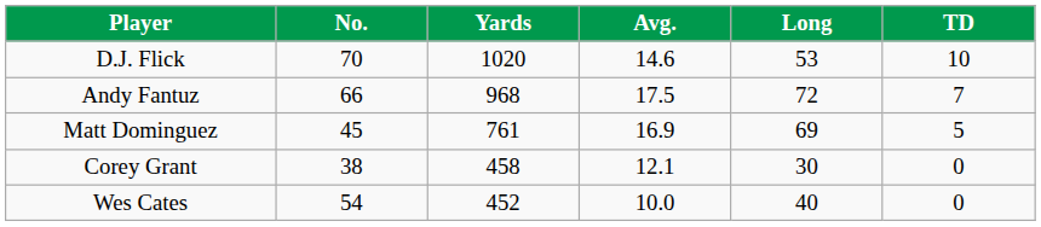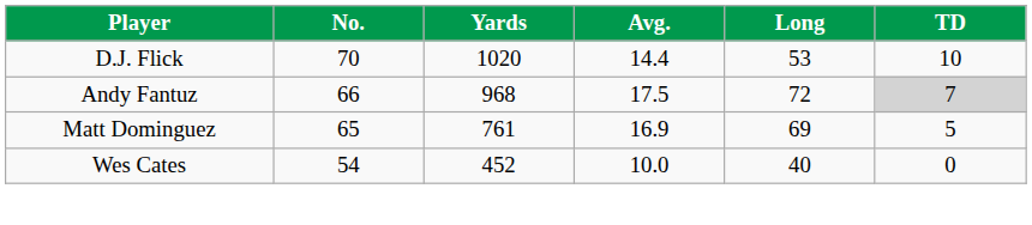 <table border="1" class="wikitable sortable">
 <tr>
 <th style="background:#00994D;color:white;" width="16%">Player</th>
 <th style="background:#00994D;color:white;"  width="9%">No.</th>
 <th style="background:#00994D;color:white;" width="9%">Yards</th>
 <th style="background:#00994D;color:white;" width="9%">Avg.</th>
 <th style="background:#00994D;color:white;" width="9%">Long</th>
 <th style="background:#00994D;color:white;" width="9%">TD</th>
 </tr>
 <tr style="text-align:center;">
 <td>D.J. Flick</td>
 <td>70</td>
 <td>1020</td>
-<td>14.6</td>
+<td>14.4</td>
 <td>53</td>
 <td>10</td>
 </tr>
 <tr style="text-align:center;">
 <td>Andy Fantuz</td>
 <td>66</td>
 <td>968</td>
 <td>17.5</td>
 <td>72</td>
-<td>7</td>
+<td style="background: lightgrey;">7</td>
 </tr>
 <tr style="text-align:center;">
 <td>Matt Dominguez</td>
-<td>45</td>
+<td>65</td>
 <td>761</td>
 <td>16.9</td>
 <td>69</td>
 <td>5</td>
-</tr>
-<tr style="text-align:center;">
-<td>Corey Grant</td>
-<td>38</td>
-<td>458</td>
-<td>12.1</td>
-<td>30</td>
-<td>0</td>
 </tr>
 <tr style="text-align:center;">
 <td>Wes Cates</td>
 <td>54</td>
 <td>452</td>
 <td>10.0</td>
 <td>40</td>
 <td>0</td>
 </tr>
 </table>
